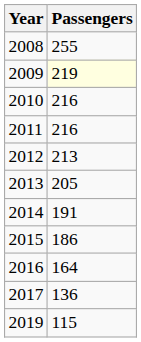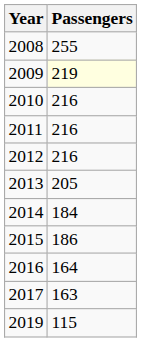 <table class="wikitable">
 <tr>
 <th>Year</th>
 <th>Passengers</th>
 </tr>
 <tr>
 <td>2008</td>
 <td>255</td>
 </tr>
 <tr>
 <td>2009</td>
 <td style="background: lightyellow;">219</td>
 </tr>
 <tr>
 <td>2010</td>
 <td>216</td>
 </tr>
 <tr>
 <td>2011</td>
 <td>216</td>
 </tr>
 <tr>
 <td>2012</td>
-<td>213</td>
+<td>216</td>
 </tr>
 <tr>
 <td>2013</td>
 <td>205</td>
 </tr>
 <tr>
 <td>2014</td>
-<td>191</td>
+<td>184</td>
 </tr>
 <tr>
 <td>2015</td>
 <td>186</td>
 </tr>
 <tr>
 <td>2016</td>
 <td>164</td>
 </tr>
 <tr>
 <td>2017</td>
-<td>136</td>
+<td>163</td>
 </tr>
 <tr>
 <td>2019</td>
 <td>115</td>
 </tr>
 </table>
